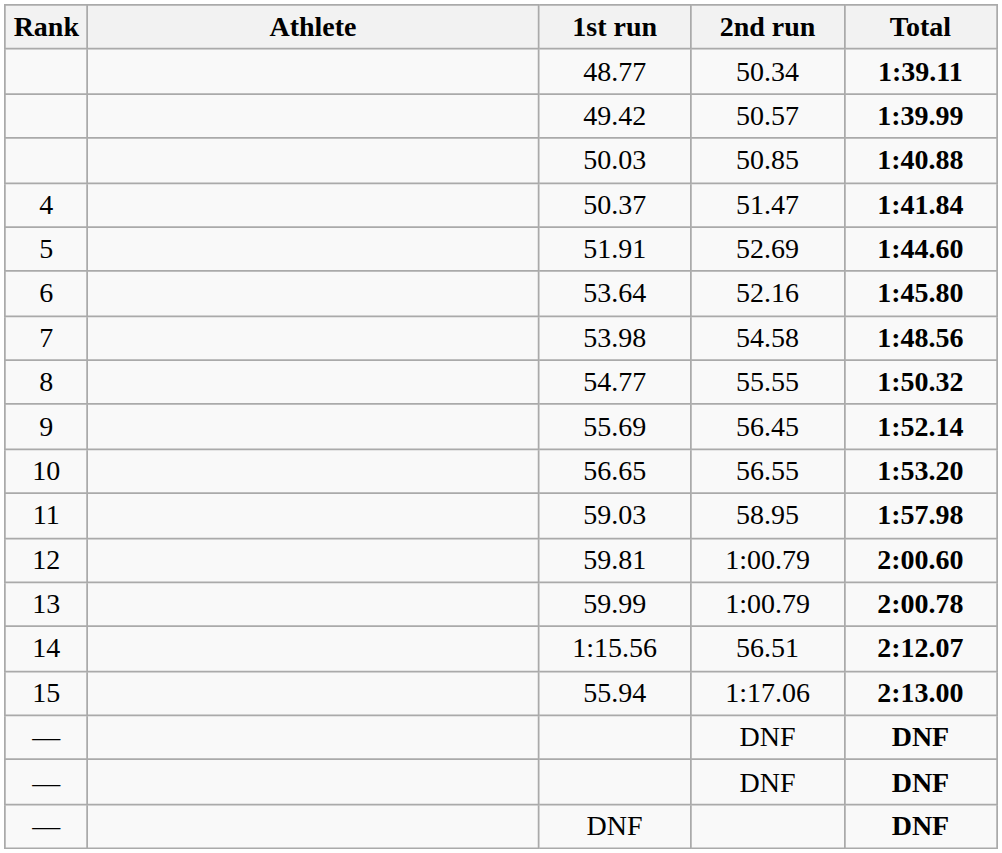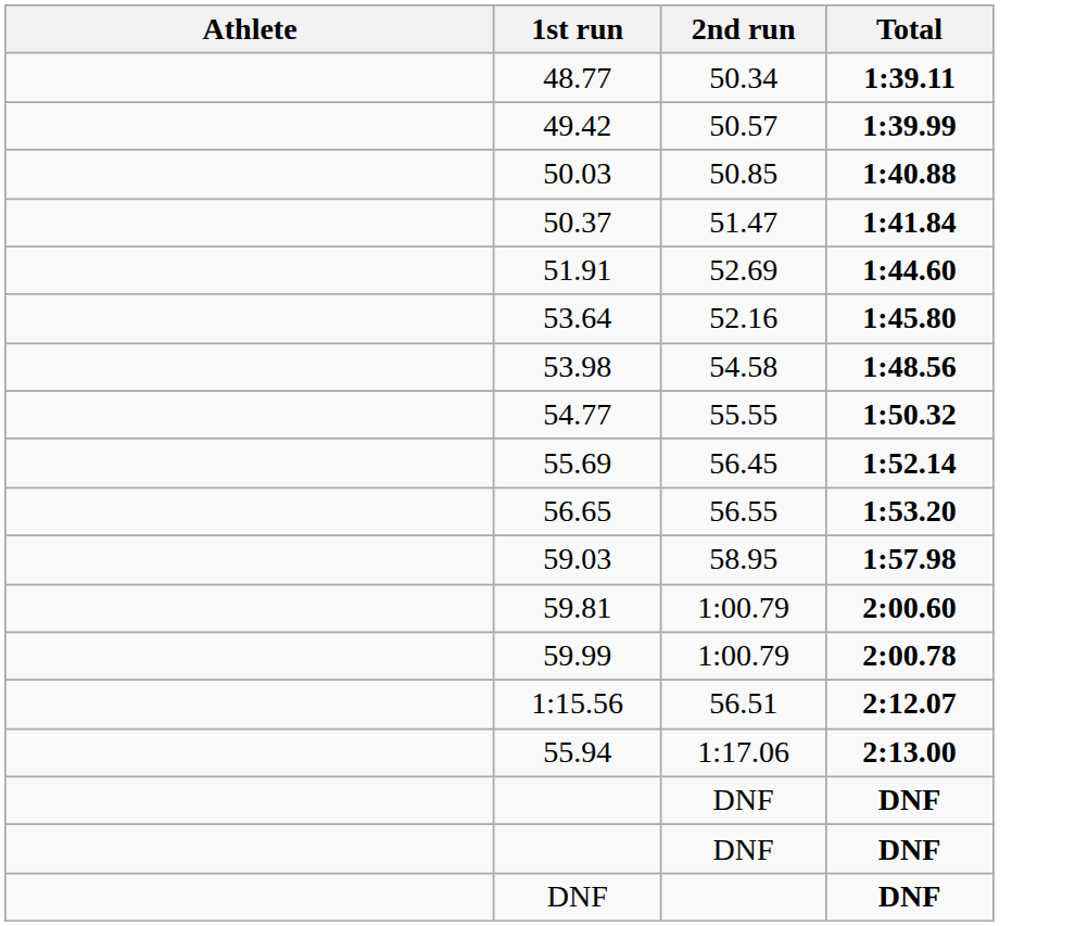 <table class=wikitable style="text-align:center">
 <tr>
-<th width=40>Rank</th>
 <th width=250>Athlete</th>
 <th width=80>1st run</th>
 <th width=80>2nd run</th>
 <th width=80>Total</th>
 </tr>
 <tr>
-<td></td>
 <td align=left></td>
 <td>48.77</td>
 <td>50.34</td>
 <td><strong>1:39.11</strong></td>
 </tr>
 <tr>
-<td></td>
 <td align=left></td>
 <td>49.42</td>
 <td>50.57</td>
 <td><strong>1:39.99</strong></td>
 </tr>
 <tr>
-<td></td>
 <td align=left></td>
 <td>50.03</td>
 <td>50.85</td>
 <td><strong>1:40.88</strong></td>
 </tr>
 <tr>
-<td>4</td>
 <td align=left></td>
 <td>50.37</td>
 <td>51.47</td>
 <td><strong>1:41.84</strong></td>
 </tr>
 <tr>
-<td>5</td>
 <td align=left></td>
 <td>51.91</td>
 <td>52.69</td>
 <td><strong>1:44.60</strong></td>
 </tr>
 <tr>
-<td>6</td>
 <td align=left></td>
 <td>53.64</td>
 <td>52.16</td>
 <td><strong>1:45.80</strong></td>
 </tr>
 <tr>
-<td>7</td>
 <td align=left></td>
 <td>53.98</td>
 <td>54.58</td>
 <td><strong>1:48.56</strong></td>
 </tr>
 <tr>
-<td>8</td>
 <td align=left></td>
 <td>54.77</td>
 <td>55.55</td>
 <td><strong>1:50.32</strong></td>
 </tr>
 <tr>
-<td>9</td>
 <td align=left></td>
 <td>55.69</td>
 <td>56.45</td>
 <td><strong>1:52.14</strong></td>
 </tr>
 <tr>
-<td>10</td>
 <td align=left></td>
 <td>56.65</td>
 <td>56.55</td>
 <td><strong>1:53.20</strong></td>
 </tr>
 <tr>
-<td>11</td>
 <td align=left></td>
 <td>59.03</td>
 <td>58.95</td>
 <td><strong>1:57.98</strong></td>
 </tr>
 <tr>
-<td>12</td>
 <td align=left></td>
 <td>59.81</td>
 <td>1:00.79</td>
 <td><strong>2:00.60</strong></td>
 </tr>
 <tr>
-<td>13</td>
 <td align=left></td>
 <td>59.99</td>
 <td>1:00.79</td>
 <td><strong>2:00.78</strong></td>
 </tr>
 <tr>
-<td>14</td>
 <td align=left></td>
 <td>1:15.56</td>
 <td>56.51</td>
 <td><strong>2:12.07</strong></td>
 </tr>
 <tr>
-<td>15</td>
 <td align=left></td>
 <td>55.94</td>
 <td>1:17.06</td>
 <td><strong>2:13.00</strong></td>
 </tr>
 <tr>
-<td>—</td>
 <td align=left></td>
 <td></td>
 <td>DNF</td>
 <td><strong>DNF</strong></td>
 </tr>
 <tr>
-<td>—</td>
 <td align=left></td>
 <td></td>
 <td>DNF</td>
 <td><strong>DNF</strong></td>
 </tr>
 <tr>
-<td>—</td>
 <td align=left></td>
 <td>DNF</td>
 <td></td>
 <td><strong>DNF</strong></td>
 </tr>
 </table>
